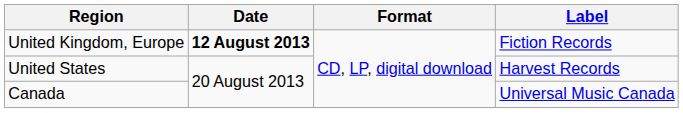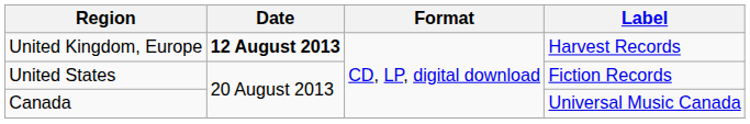 <table class="wikitable plainrowheaders">
 <tr>
 <th scope="col">Region</th>
 <th scope="col">Date</th>
 <th scope="col">Format</th>
 <th scope="col"><a href='#'>Label</a></th>
 </tr>
 <tr>
 <td>United Kingdom, Europe</td>
 <td><strong>12 August 2013</strong></td>
 <td rowspan="3"><a href='#'>CD</a>, <a href='#'>LP</a>, <a href='#'>digital download</a></td>
-<td><a href='#'>Fiction Records</a></td>
+<td><a href='#'>Harvest Records</a></td>
 </tr>
 <tr>
 <td>United States</td>
 <td rowspan="2">20 August 2013</td>
-<td><a href='#'>Harvest Records</a></td>
+<td><a href='#'>Fiction Records</a></td>
 </tr>
 <tr>
 <td>Canada</td>
 <td><a href='#'>Universal Music Canada</a></td>
 </tr>
 <tr>
 </tr>
 </table>
